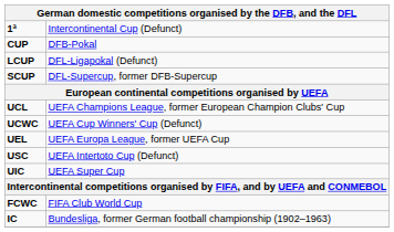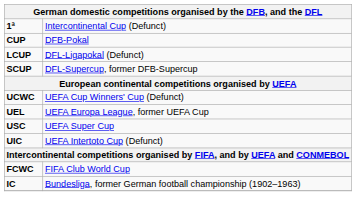 <table class="wikitable" style="font-size:90%;">
 <tr>
 <th colspan=2>German domestic competitions organised by the <a href='#'>DFB</a>, and the <a href='#'>DFL</a></th>
 </tr>
 <tr>
 <td><strong>1ª</strong></td>
 <td><a href='#'>Intercontinental Cup</a> (Defunct)</td>
 </tr>
 <tr>
 <td><strong>CUP</strong></td>
 <td><a href='#'>DFB-Pokal</a></td>
 </tr>
 <tr>
 <td><strong>LCUP</strong></td>
 <td><a href='#'>DFL-Ligapokal</a> (Defunct)</td>
 </tr>
 <tr>
 <td><strong>SCUP</strong></td>
 <td><a href='#'>DFL-Supercup</a>, former DFB-Supercup</td>
 </tr>
 <tr>
 <th colspan=2>European continental competitions organised by <a href='#'>UEFA</a></th>
 </tr>
 <tr>
-<td><strong>UCL</strong></td>
-<td><a href='#'>UEFA Champions League</a>, former European Champion Clubs' Cup</td>
-</tr>
-<tr>
 <td><strong>UCWC</strong></td>
 <td><a href='#'>UEFA Cup Winners' Cup</a> (Defunct)</td>
 </tr>
 <tr>
 <td><strong>UEL</strong></td>
 <td><a href='#'>UEFA Europa League</a>, former UEFA Cup</td>
 </tr>
 <tr>
 <td><strong>USC</strong></td>
-<td><a href='#'>UEFA Intertoto Cup</a> (Defunct)</td>
+<td><a href='#'>UEFA Super Cup</a></td>
 </tr>
 <tr>
 <td><strong>UIC</strong></td>
-<td><a href='#'>UEFA Super Cup</a></td>
+<td><a href='#'>UEFA Intertoto Cup</a> (Defunct)</td>
 </tr>
 <tr>
 <th colspan=2>Intercontinental competitions organised by <a href='#'>FIFA</a>, and by <a href='#'>UEFA</a> and <a href='#'>CONMEBOL</a></th>
 </tr>
 <tr>
 <td><strong>FCWC</strong></td>
 <td><a href='#'>FIFA Club World Cup</a></td>
 </tr>
 <tr>
 <td><strong>IC</strong></td>
 <td><a href='#'>Bundesliga</a>, former German football championship (1902–1963)</td>
 </tr>
 <tr>
 </tr>
 </table>
